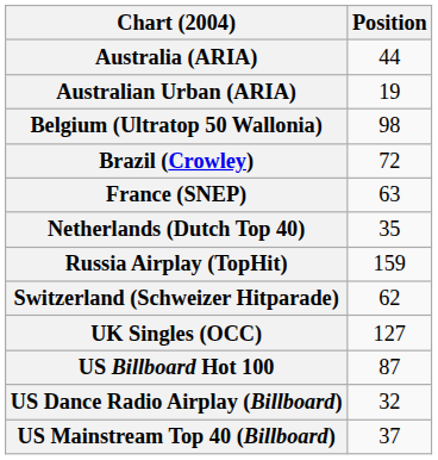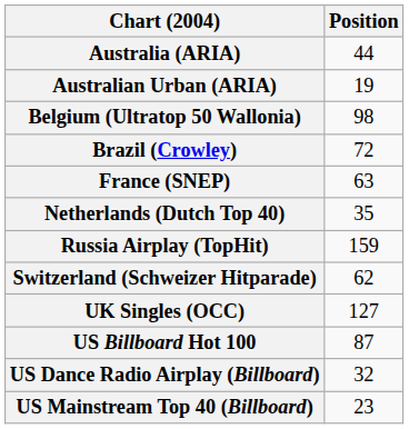 <table class="wikitable sortable plainrowheaders" style="text-align:center">
 <tr>
 <th scope="col">Chart (2004)</th>
 <th scope="col">Position</th>
 </tr>
 <tr>
 <th scope="row">Australia (ARIA)</th>
 <td>44</td>
 </tr>
 <tr>
 <th scope="row">Australian Urban (ARIA)</th>
 <td>19</td>
 </tr>
 <tr>
 <th scope="row">Belgium (Ultratop 50 Wallonia)</th>
 <td>98</td>
 </tr>
 <tr>
 <th scope="row">Brazil (<a href='#'>Crowley</a>)</th>
 <td>72</td>
 </tr>
 <tr>
 <th scope="row">France (SNEP)</th>
 <td>63</td>
 </tr>
 <tr>
 <th scope="row">Netherlands (Dutch Top 40)</th>
 <td>35</td>
 </tr>
 <tr>
 <th scope="row">Russia Airplay (TopHit)</th>
 <td>159</td>
 </tr>
 <tr>
 <th scope="row">Switzerland (Schweizer Hitparade)</th>
 <td>62</td>
 </tr>
 <tr>
 <th scope="row">UK Singles (OCC)</th>
 <td>127</td>
 </tr>
 <tr>
 <th scope="row">US <em>Billboard</em> Hot 100</th>
 <td>87</td>
 </tr>
 <tr>
 <th scope="row">US Dance Radio Airplay (<em>Billboard</em>)</th>
 <td>32</td>
 </tr>
 <tr>
 <th scope="row">US Mainstream Top 40 (<em>Billboard</em>)</th>
-<td>37</td>
+<td>23</td>
 </tr>
 </table>
